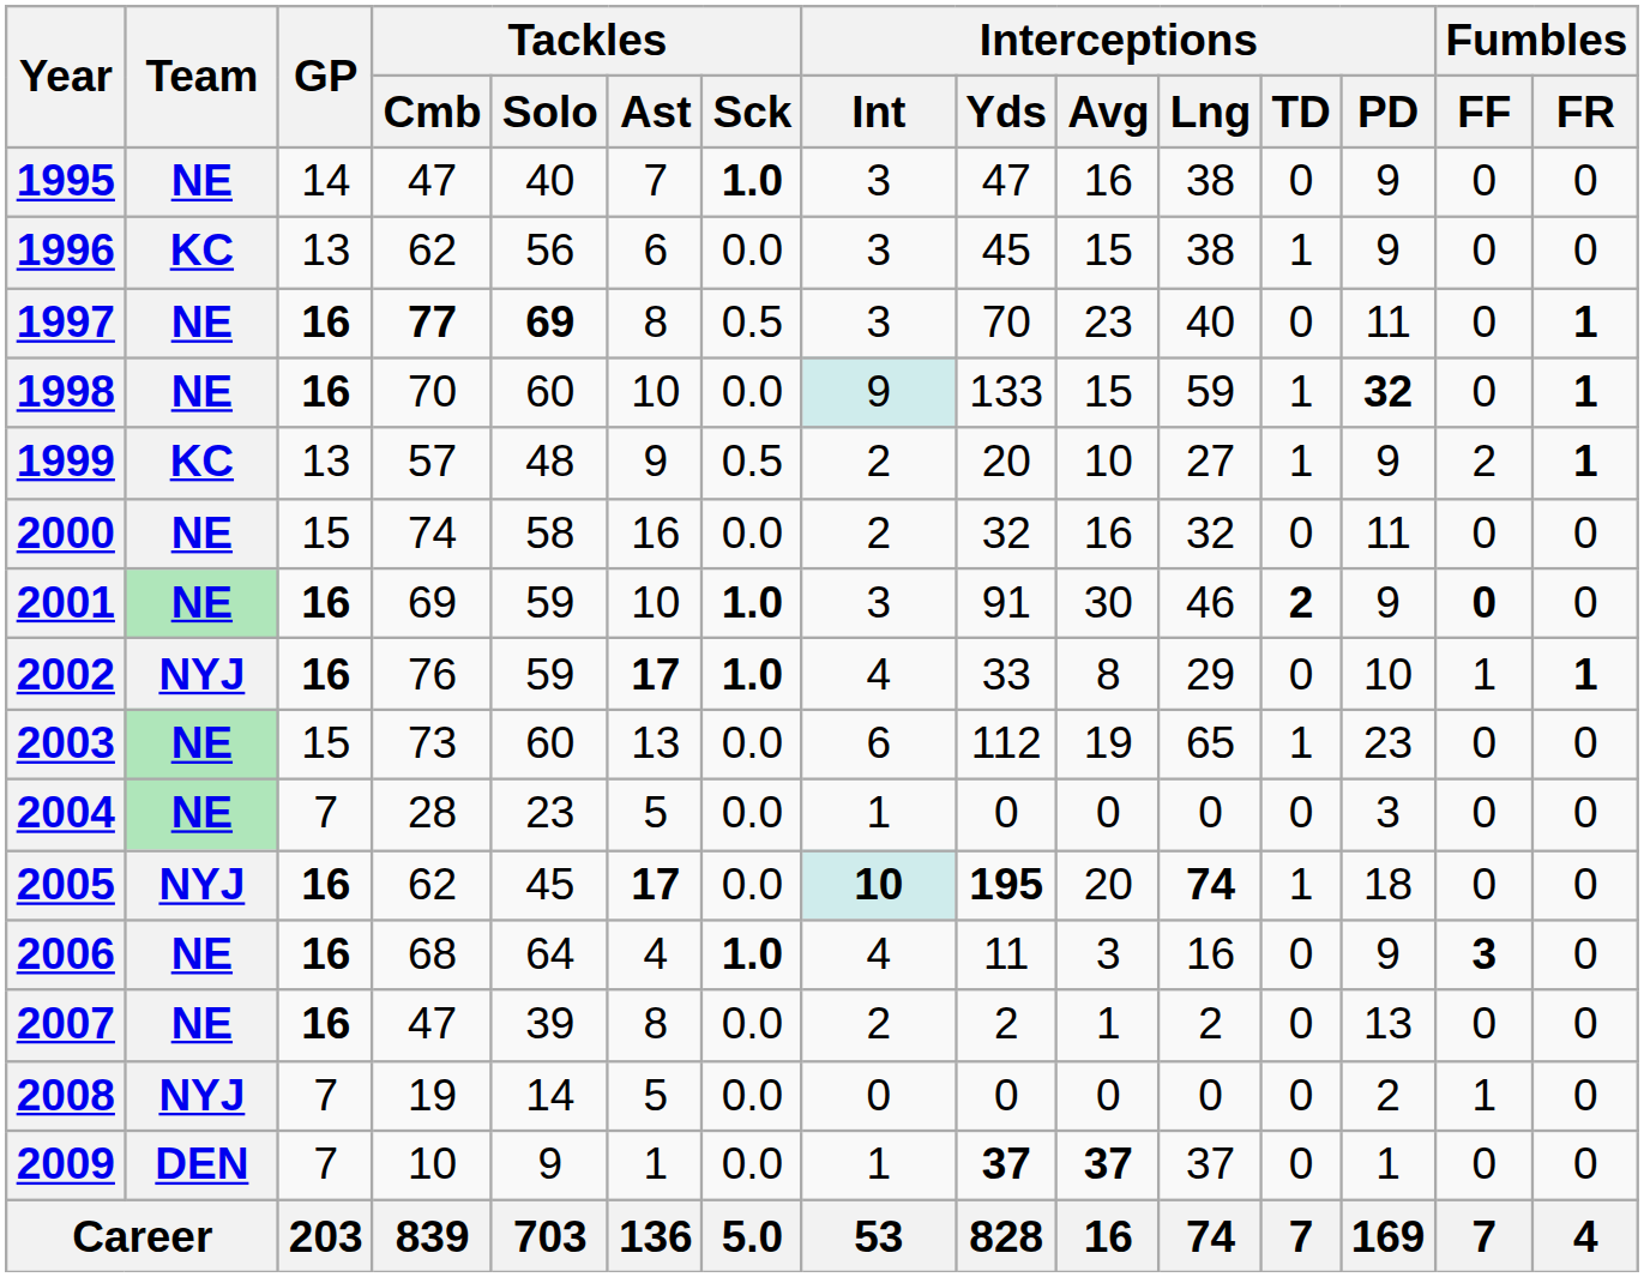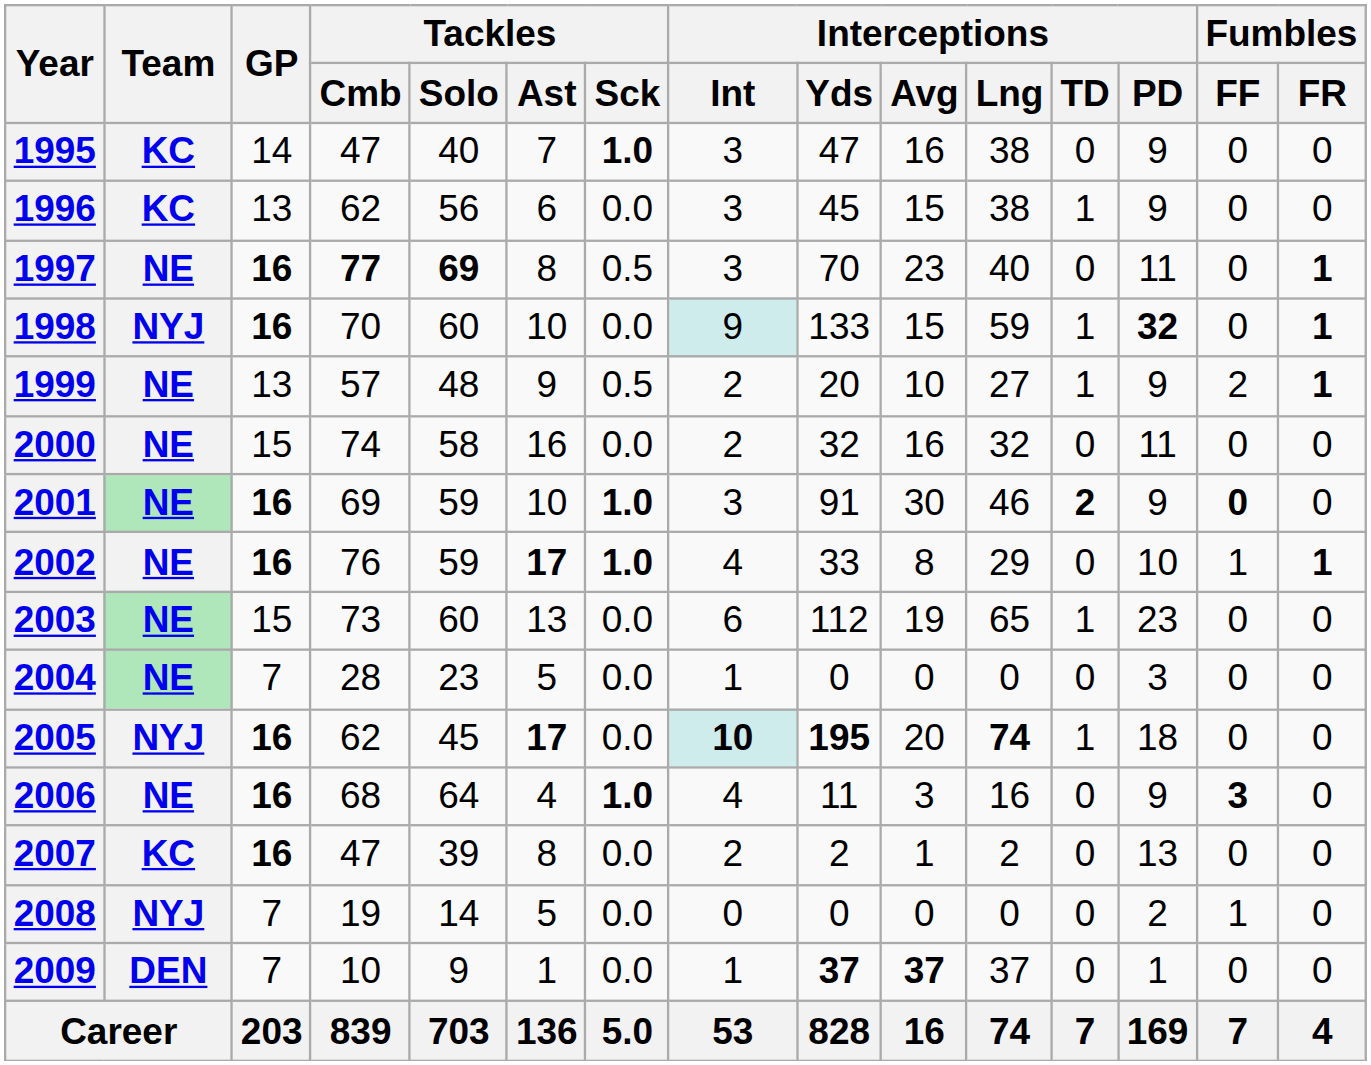 <table class="wikitable" style="text-align:center;">
 <tr>
 <th rowspan="2">Year</th>
 <th rowspan="2">Team</th>
 <th rowspan="2">GP</th>
 <th colspan="4">Tackles</th>
 <th colspan="6">Interceptions</th>
 <th colspan="2">Fumbles</th>
 </tr>
 <tr>
 <th>Cmb</th>
 <th>Solo</th>
 <th>Ast</th>
 <th>Sck</th>
 <th>Int</th>
 <th>Yds</th>
 <th>Avg</th>
 <th>Lng</th>
 <th>TD</th>
 <th>PD</th>
 <th>FF</th>
 <th>FR</th>
 </tr>
 <tr>
 <th><a href='#'>1995</a></th>
-<th><a href='#'>NE</a></th>
+<th><a href='#'>KC</a></th>
 <td>14</td>
 <td>47</td>
 <td>40</td>
 <td>7</td>
 <td><strong>1.0 </strong></td>
 <td>3</td>
 <td>47</td>
 <td>16</td>
 <td>38</td>
 <td>0</td>
 <td>9</td>
 <td>0</td>
 <td>0</td>
 </tr>
 <tr>
 <th><a href='#'>1996</a></th>
 <th><a href='#'>KC</a></th>
 <td>13</td>
 <td>62</td>
 <td>56</td>
 <td>6</td>
 <td>0.0</td>
 <td>3</td>
 <td>45</td>
 <td>15</td>
 <td>38</td>
 <td>1</td>
 <td>9</td>
 <td>0</td>
 <td>0</td>
 </tr>
 <tr>
 <th><a href='#'>1997</a></th>
 <th><a href='#'>NE</a></th>
 <td><strong>16 </strong></td>
 <td><strong>77 </strong></td>
 <td><strong> 69 </strong></td>
 <td>8</td>
 <td>0.5</td>
 <td>3</td>
 <td>70</td>
 <td>23</td>
 <td>40</td>
 <td>0</td>
 <td>11</td>
 <td>0</td>
 <td><strong>1 </strong></td>
 </tr>
 <tr>
 <th><a href='#'>1998</a></th>
-<th><a href='#'>NE</a></th>
+<th><a href='#'>NYJ</a></th>
 <td><strong> 16 </strong></td>
 <td>70</td>
 <td>60</td>
 <td>10</td>
 <td>0.0</td>
 <td style="background:#cfecec; width:3em;">9</td>
 <td>133</td>
 <td>15</td>
 <td>59</td>
 <td>1</td>
 <td><strong>32 </strong></td>
 <td>0</td>
 <td><strong>1 </strong></td>
 </tr>
 <tr>
 <th><a href='#'>1999</a></th>
-<th><a href='#'>KC</a></th>
+<th><a href='#'>NE</a></th>
 <td>13</td>
 <td>57</td>
 <td>48</td>
 <td>9</td>
 <td>0.5</td>
 <td>2</td>
 <td>20</td>
 <td>10</td>
 <td>27</td>
 <td>1</td>
 <td>9</td>
 <td>2</td>
 <td><strong>1 </strong></td>
 </tr>
 <tr>
 <th><a href='#'>2000</a></th>
 <th><a href='#'>NE</a></th>
 <td>15</td>
 <td>74</td>
 <td>58</td>
 <td>16</td>
 <td>0.0</td>
 <td>2</td>
 <td>32</td>
 <td>16</td>
 <td>32</td>
 <td>0</td>
 <td>11</td>
 <td>0</td>
 <td>0</td>
 </tr>
 <tr>
 <th><a href='#'>2001</a></th>
 <th style="background:#afe6ba; width:3em;"><a href='#'>NE</a></th>
 <td><strong>16 </strong></td>
 <td>69</td>
 <td>59</td>
 <td>10</td>
 <td><strong> 1.0 </strong></td>
 <td>3</td>
 <td>91</td>
 <td>30</td>
 <td>46</td>
 <td><strong>2 </strong></td>
 <td>9</td>
 <td><strong>0</strong></td>
 <td>0</td>
 </tr>
 <tr>
 <th><a href='#'>2002</a></th>
-<th><a href='#'>NYJ</a></th>
+<th><a href='#'>NE</a></th>
 <td><strong>16 </strong></td>
 <td>76</td>
 <td>59</td>
 <td><strong>17 </strong></td>
 <td><strong>1.0 </strong></td>
 <td>4</td>
 <td>33</td>
 <td>8</td>
 <td>29</td>
 <td>0</td>
 <td>10</td>
 <td>1</td>
 <td><strong>1 </strong></td>
 </tr>
 <tr>
 <th><a href='#'>2003</a></th>
 <th style="background:#afe6ba; width:3em;"><a href='#'>NE</a></th>
 <td>15</td>
 <td>73</td>
 <td>60</td>
 <td>13</td>
 <td>0.0</td>
 <td>6</td>
 <td>112</td>
 <td>19</td>
 <td>65</td>
 <td>1</td>
 <td>23</td>
 <td>0</td>
 <td>0</td>
 </tr>
 <tr>
 <th><a href='#'>2004</a></th>
 <th style="background:#afe6ba; width:3em;"><a href='#'>NE</a></th>
 <td>7</td>
 <td>28</td>
 <td>23</td>
 <td>5</td>
 <td>0.0</td>
 <td>1</td>
 <td>0</td>
 <td>0</td>
 <td>0</td>
 <td>0</td>
 <td>3</td>
 <td>0</td>
 <td>0</td>
 </tr>
 <tr>
 <th><a href='#'>2005</a></th>
 <th><a href='#'>NYJ</a></th>
 <td><strong>16 </strong></td>
 <td>62</td>
 <td>45</td>
 <td><strong>17 </strong></td>
 <td>0.0</td>
 <td style="background:#cfecec; width:3em;"><strong>10 </strong></td>
 <td><strong>195 </strong></td>
 <td>20</td>
 <td><strong>74 </strong></td>
 <td>1</td>
 <td>18</td>
 <td>0</td>
 <td>0</td>
 </tr>
 <tr>
 <th><a href='#'>2006</a></th>
 <th><a href='#'>NE</a></th>
 <td><strong>16 </strong></td>
 <td>68</td>
 <td>64</td>
 <td>4</td>
 <td><strong>1.0 </strong></td>
 <td>4</td>
 <td>11</td>
 <td>3</td>
 <td>16</td>
 <td>0</td>
 <td>9</td>
 <td><strong>3 </strong></td>
 <td>0</td>
 </tr>
 <tr>
 <th><a href='#'>2007</a></th>
-<th><a href='#'>NE</a></th>
+<th><a href='#'>KC</a></th>
 <td><strong> 16 </strong></td>
 <td>47</td>
 <td>39</td>
 <td>8</td>
 <td>0.0</td>
 <td>2</td>
 <td>2</td>
 <td>1</td>
 <td>2</td>
 <td>0</td>
 <td>13</td>
 <td>0</td>
 <td>0</td>
 </tr>
 <tr>
 <th><a href='#'>2008</a></th>
 <th><a href='#'>NYJ</a></th>
 <td>7</td>
 <td>19</td>
 <td>14</td>
 <td>5</td>
 <td>0.0</td>
 <td>0</td>
 <td>0</td>
 <td>0</td>
 <td>0</td>
 <td>0</td>
 <td>2</td>
 <td>1</td>
 <td>0</td>
 </tr>
 <tr>
 <th><a href='#'>2009</a></th>
 <th><a href='#'>DEN</a></th>
 <td>7</td>
 <td>10</td>
 <td>9</td>
 <td>1</td>
 <td>0.0</td>
 <td>1</td>
 <td><strong>37 </strong></td>
 <td><strong>37 </strong></td>
 <td>37</td>
 <td>0</td>
 <td>1</td>
 <td>0</td>
 <td>0</td>
 </tr>
 <tr>
 <th colspan="2">Career</th>
 <th>203</th>
 <th>839</th>
 <th>703</th>
 <th>136</th>
 <th>5.0</th>
 <th>53</th>
 <th>828</th>
 <th>16</th>
 <th>74</th>
 <th>7</th>
 <th>169</th>
 <th>7</th>
 <th>4</th>
 </tr>
 </table>
